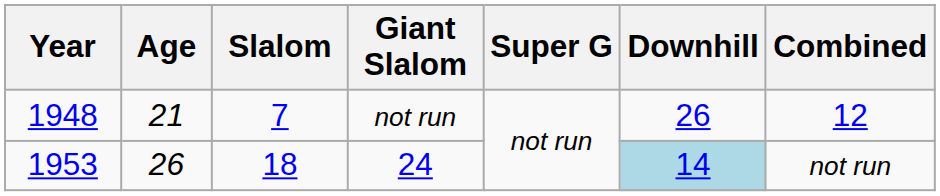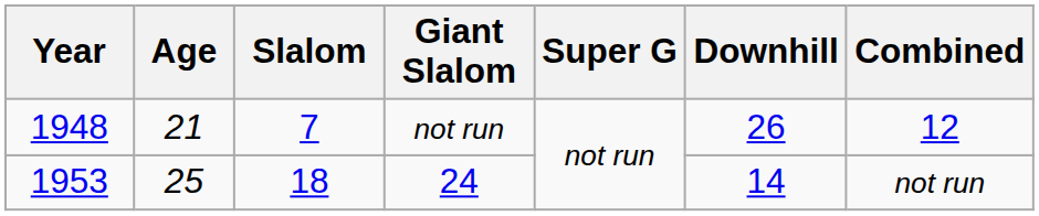 <table class=wikitable style="text-align:center">
 <tr>
 <th>  Year  </th>
 <th> Age </th>
 <th> Slalom </th>
 <th> Giant <br> Slalom </th>
 <th>Super G</th>
 <th>Downhill</th>
 <th>Combined</th>
 </tr>
 <tr>
 <td><a href='#'>1948</a></td>
 <td><em>21</em></td>
 <td><a href='#'>7</a></td>
 <td><small><em>not run</em></small></td>
 <td rowspan=2><small><em>not run</em></small></td>
 <td><a href='#'>26</a></td>
 <td><a href='#'>12</a></td>
 </tr>
 <tr>
 <td><a href='#'>1953</a></td>
-<td><em>26</em></td>
+<td><em>25</em></td>
 <td><a href='#'>18</a></td>
 <td><a href='#'>24</a></td>
-<td style="background: lightblue;"><a href='#'>14</a></td>
+<td><a href='#'>14</a></td>
 <td><small><em>not run</em></small></td>
 </tr>
 </table>
